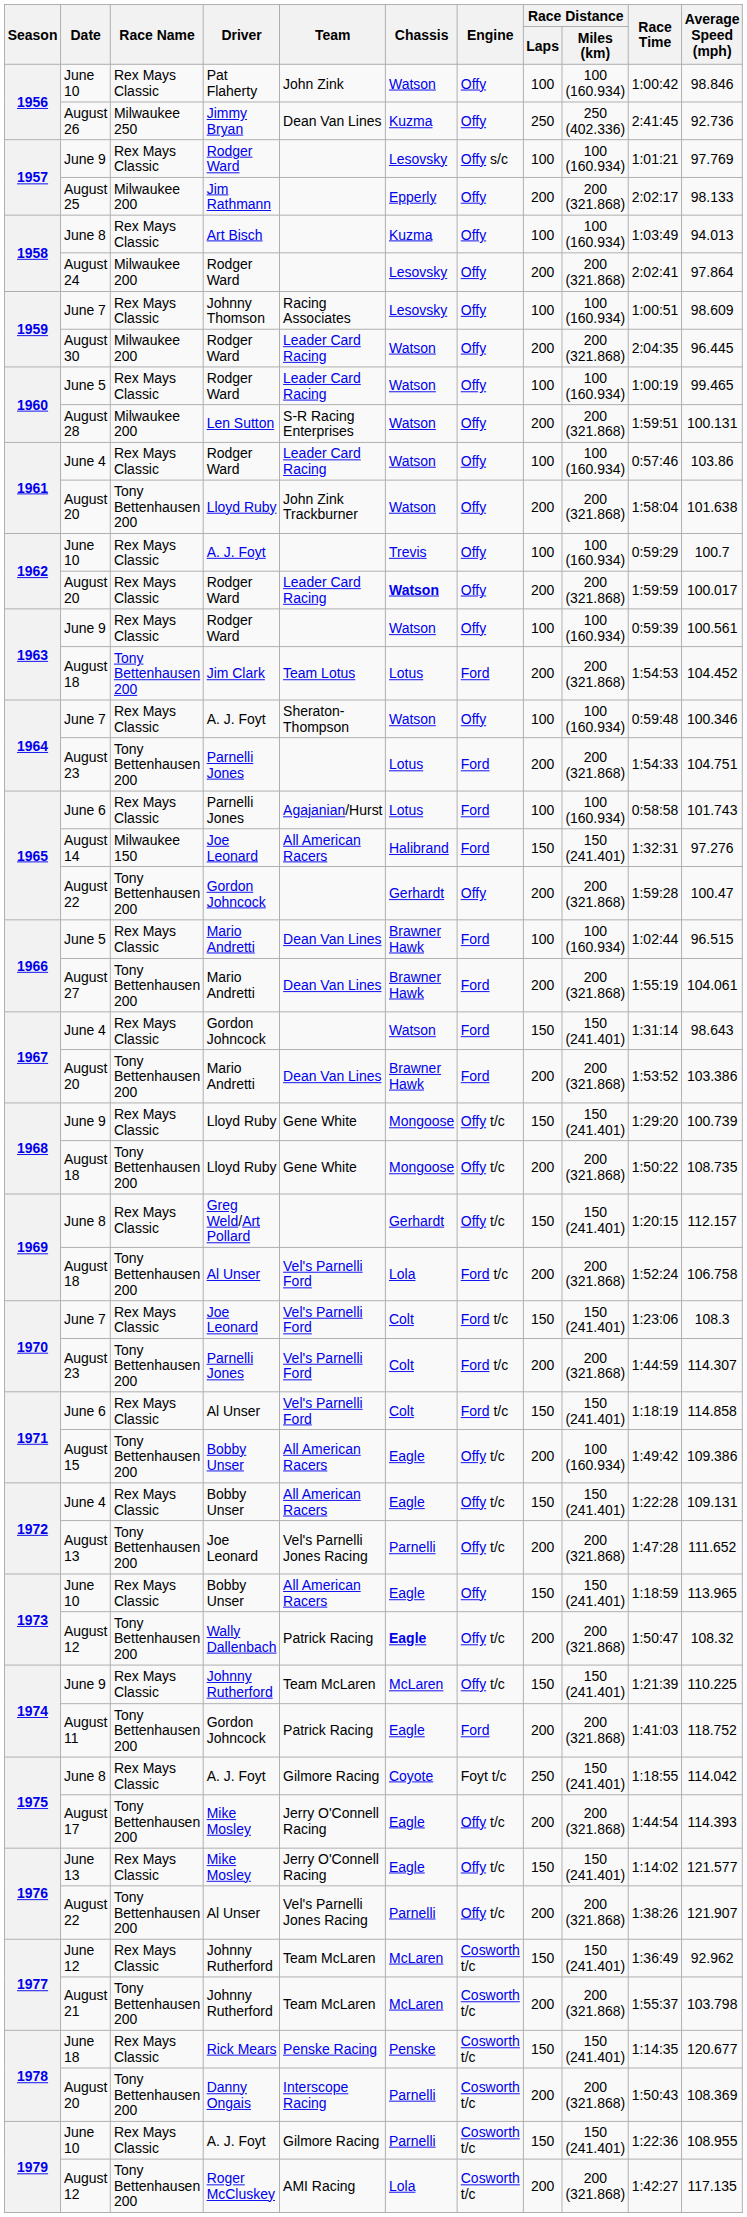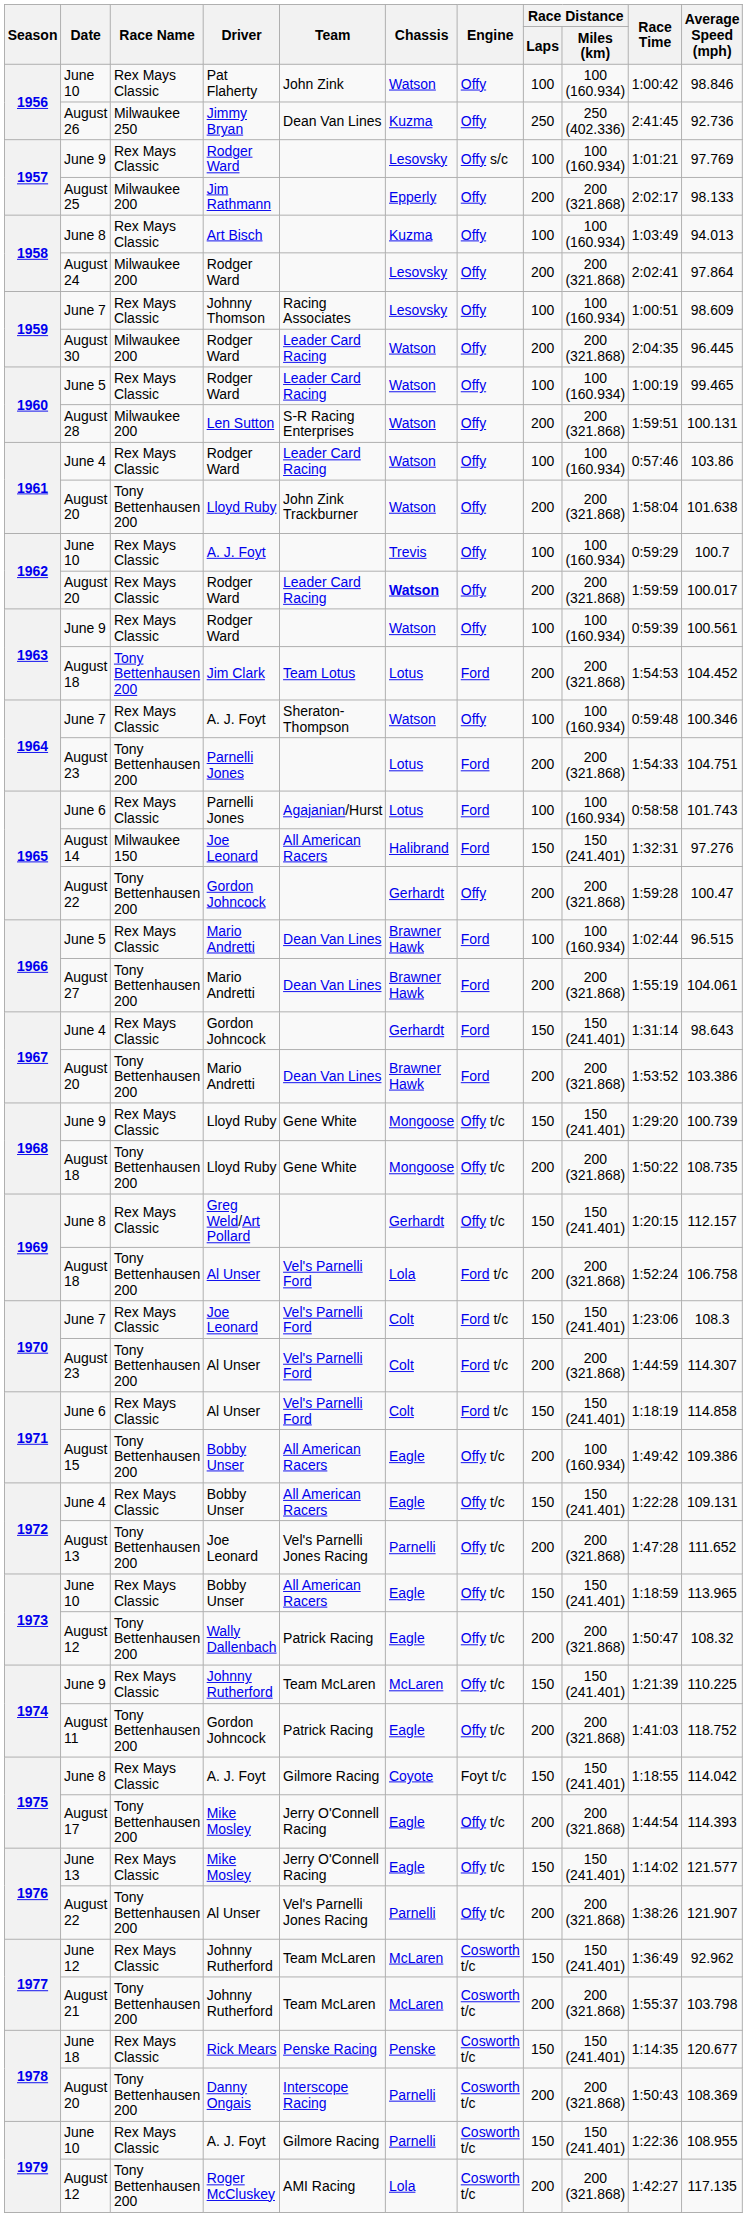 <table class="wikitable" style="font-size: 95%;">
 <tr>
 <th rowspan="2">Season</th>
 <th rowspan="2">Date</th>
 <th rowspan="2">Race Name</th>
 <th rowspan="2">Driver</th>
 <th rowspan="2">Team</th>
 <th rowspan="2">Chassis</th>
 <th rowspan="2">Engine</th>
 <th colspan="2">Race Distance</th>
 <th rowspan="2">Race Time</th>
 <th rowspan="2">Average Speed<br>(mph)</th>
 </tr>
 <tr>
 <th>Laps</th>
 <th>Miles (km)</th>
 </tr>
 <tr>
 <th rowspan=2><a href='#'>1956</a></th>
 <td>June 10</td>
 <td>Rex Mays Classic</td>
 <td>Pat Flaherty</td>
 <td>John Zink</td>
 <td><a href='#'>Watson</a></td>
 <td><a href='#'>Offy</a></td>
 <td align="center">100</td>
 <td align="center">100 (160.934)</td>
 <td align="center">1:00:42</td>
 <td align="center">98.846</td>
 </tr>
 <tr>
 <td>August 26</td>
 <td>Milwaukee 250</td>
 <td><a href='#'>Jimmy Bryan</a></td>
 <td>Dean Van Lines</td>
 <td><a href='#'>Kuzma</a></td>
 <td><a href='#'>Offy</a></td>
 <td align="center">250</td>
 <td align="center">250 (402.336)</td>
 <td align="center">2:41:45</td>
 <td align="center">92.736</td>
 </tr>
 <tr>
 <th rowspan=2><a href='#'>1957</a></th>
 <td>June 9</td>
 <td>Rex Mays Classic</td>
 <td><a href='#'>Rodger Ward</a></td>
 <td></td>
 <td><a href='#'>Lesovsky</a></td>
 <td><a href='#'>Offy</a> s/c</td>
 <td align="center">100</td>
 <td align="center">100 (160.934)</td>
 <td align="center">1:01:21</td>
 <td align="center">97.769</td>
 </tr>
 <tr>
 <td>August 25</td>
 <td>Milwaukee 200</td>
 <td><a href='#'>Jim Rathmann</a></td>
 <td></td>
 <td><a href='#'>Epperly</a></td>
 <td><a href='#'>Offy</a></td>
 <td align="center">200</td>
 <td align="center">200 (321.868)</td>
 <td align="center">2:02:17</td>
 <td align="center">98.133</td>
 </tr>
 <tr>
 <th rowspan=2><a href='#'>1958</a></th>
 <td>June 8</td>
 <td>Rex Mays Classic</td>
 <td><a href='#'>Art Bisch</a></td>
 <td></td>
 <td><a href='#'>Kuzma</a></td>
 <td><a href='#'>Offy</a></td>
 <td align="center">100</td>
 <td align="center">100 (160.934)</td>
 <td align="center">1:03:49</td>
 <td align="center">94.013</td>
 </tr>
 <tr>
 <td>August 24</td>
 <td>Milwaukee 200</td>
 <td>Rodger Ward</td>
 <td></td>
 <td><a href='#'>Lesovsky</a></td>
 <td><a href='#'>Offy</a></td>
 <td align="center">200</td>
 <td align="center">200 (321.868)</td>
 <td align="center">2:02:41</td>
 <td align="center">97.864</td>
 </tr>
 <tr>
 <th rowspan=2><a href='#'>1959</a></th>
 <td>June 7</td>
 <td>Rex Mays Classic</td>
 <td>Johnny Thomson</td>
 <td>Racing Associates</td>
 <td><a href='#'>Lesovsky</a></td>
 <td><a href='#'>Offy</a></td>
 <td align="center">100</td>
 <td align="center">100 (160.934)</td>
 <td align="center">1:00:51</td>
 <td align="center">98.609</td>
 </tr>
 <tr>
 <td>August 30</td>
 <td>Milwaukee 200</td>
 <td>Rodger Ward</td>
 <td><a href='#'>Leader Card Racing</a></td>
 <td><a href='#'>Watson</a></td>
 <td><a href='#'>Offy</a></td>
 <td align="center">200</td>
 <td align="center">200 (321.868)</td>
 <td align="center">2:04:35</td>
 <td align="center">96.445</td>
 </tr>
 <tr>
 <th rowspan=2><a href='#'>1960</a></th>
 <td>June 5</td>
 <td>Rex Mays Classic</td>
 <td>Rodger Ward</td>
 <td><a href='#'>Leader Card Racing</a></td>
 <td><a href='#'>Watson</a></td>
 <td><a href='#'>Offy</a></td>
 <td align="center">100</td>
 <td align="center">100 (160.934)</td>
 <td align="center">1:00:19</td>
 <td align="center">99.465</td>
 </tr>
 <tr>
 <td>August 28</td>
 <td>Milwaukee 200</td>
 <td><a href='#'>Len Sutton</a></td>
 <td>S-R Racing Enterprises</td>
 <td><a href='#'>Watson</a></td>
 <td><a href='#'>Offy</a></td>
 <td align="center">200</td>
 <td align="center">200 (321.868)</td>
 <td align="center">1:59:51</td>
 <td align="center">100.131</td>
 </tr>
 <tr>
 <th rowspan=2><a href='#'>1961</a></th>
 <td>June 4</td>
 <td>Rex Mays Classic</td>
 <td>Rodger Ward</td>
 <td><a href='#'>Leader Card Racing</a></td>
 <td><a href='#'>Watson</a></td>
 <td><a href='#'>Offy</a></td>
 <td align="center">100</td>
 <td align="center">100 (160.934)</td>
 <td align="center">0:57:46</td>
 <td align="center">103.86</td>
 </tr>
 <tr>
 <td>August 20</td>
 <td>Tony Bettenhausen 200</td>
 <td><a href='#'>Lloyd Ruby</a></td>
 <td>John Zink Trackburner</td>
 <td><a href='#'>Watson</a></td>
 <td><a href='#'>Offy</a></td>
 <td align="center">200</td>
 <td align="center">200 (321.868)</td>
 <td align="center">1:58:04</td>
 <td align="center">101.638</td>
 </tr>
 <tr>
 <th rowspan=2><a href='#'>1962</a></th>
 <td>June 10</td>
 <td>Rex Mays Classic</td>
 <td><a href='#'>A. J. Foyt</a></td>
 <td></td>
 <td><a href='#'>Trevis</a></td>
 <td><a href='#'>Offy</a></td>
 <td align="center">100</td>
 <td align="center">100 (160.934)</td>
 <td align="center">0:59:29</td>
 <td align="center">100.7</td>
 </tr>
 <tr>
 <td>August 20</td>
 <td>Rex Mays Classic</td>
 <td>Rodger Ward</td>
 <td><a href='#'>Leader Card Racing</a></td>
 <td><strong><a href='#'>Watson</a></strong></td>
 <td><a href='#'>Offy</a></td>
 <td align="center">200</td>
 <td align="center">200 (321.868)</td>
 <td align="center">1:59:59</td>
 <td align="center">100.017</td>
 </tr>
 <tr>
 <th rowspan=2><a href='#'>1963</a></th>
 <td>June 9</td>
 <td>Rex Mays Classic</td>
 <td>Rodger Ward</td>
 <td></td>
 <td><a href='#'>Watson</a></td>
 <td><a href='#'>Offy</a></td>
 <td align="center">100</td>
 <td align="center">100 (160.934)</td>
 <td align="center">0:59:39</td>
 <td align="center">100.561</td>
 </tr>
 <tr>
 <td>August 18</td>
 <td><a href='#'>Tony Bettenhausen 200</a></td>
 <td><a href='#'>Jim Clark</a></td>
 <td><a href='#'>Team Lotus</a></td>
 <td><a href='#'>Lotus</a></td>
 <td><a href='#'>Ford</a></td>
 <td align="center">200</td>
 <td align="center">200 (321.868)</td>
 <td align="center">1:54:53</td>
 <td align="center">104.452</td>
 </tr>
 <tr>
 <th rowspan=2><a href='#'>1964</a></th>
 <td>June 7</td>
 <td>Rex Mays Classic</td>
 <td>A. J. Foyt</td>
 <td>Sheraton-Thompson</td>
 <td><a href='#'>Watson</a></td>
 <td><a href='#'>Offy</a></td>
 <td align="center">100</td>
 <td align="center">100 (160.934)</td>
 <td align="center">0:59:48</td>
 <td align="center">100.346</td>
 </tr>
 <tr>
 <td>August 23</td>
 <td>Tony Bettenhausen 200</td>
 <td><a href='#'>Parnelli Jones</a></td>
 <td></td>
 <td><a href='#'>Lotus</a></td>
 <td><a href='#'>Ford</a></td>
 <td align="center">200</td>
 <td align="center">200 (321.868)</td>
 <td align="center">1:54:33</td>
 <td align="center">104.751</td>
 </tr>
 <tr>
 <th rowspan=3><a href='#'>1965</a></th>
 <td>June 6</td>
 <td>Rex Mays Classic</td>
 <td>Parnelli Jones</td>
 <td><a href='#'>Agajanian</a>/Hurst</td>
 <td><a href='#'>Lotus</a></td>
 <td><a href='#'>Ford</a></td>
 <td align="center">100</td>
 <td align="center">100 (160.934)</td>
 <td align="center">0:58:58</td>
 <td align="center">101.743</td>
 </tr>
 <tr>
 <td>August 14</td>
 <td>Milwaukee 150</td>
 <td><a href='#'>Joe Leonard</a></td>
 <td><a href='#'>All American Racers</a></td>
 <td><a href='#'>Halibrand</a></td>
 <td><a href='#'>Ford</a></td>
 <td align="center">150</td>
 <td align="center">150 (241.401)</td>
 <td align="center">1:32:31</td>
 <td align="center">97.276</td>
 </tr>
 <tr>
 <td>August 22</td>
 <td>Tony Bettenhausen 200</td>
 <td><a href='#'>Gordon Johncock</a></td>
 <td></td>
 <td><a href='#'>Gerhardt</a></td>
 <td><a href='#'>Offy</a></td>
 <td align="center">200</td>
 <td align="center">200 (321.868)</td>
 <td align="center">1:59:28</td>
 <td align="center">100.47</td>
 </tr>
 <tr>
 <th rowspan=2><a href='#'>1966</a></th>
 <td>June 5</td>
 <td>Rex Mays Classic</td>
 <td><a href='#'>Mario Andretti</a></td>
 <td><a href='#'>Dean Van Lines</a></td>
 <td><a href='#'>Brawner Hawk</a></td>
 <td><a href='#'>Ford</a></td>
 <td align="center">100</td>
 <td align="center">100 (160.934)</td>
 <td align="center">1:02:44</td>
 <td align="center">96.515</td>
 </tr>
 <tr>
 <td>August 27</td>
 <td>Tony Bettenhausen 200</td>
 <td>Mario Andretti</td>
 <td><a href='#'>Dean Van Lines</a></td>
 <td><a href='#'>Brawner Hawk</a></td>
 <td><a href='#'>Ford</a></td>
 <td align="center">200</td>
 <td align="center">200 (321.868)</td>
 <td align="center">1:55:19</td>
 <td align="center">104.061</td>
 </tr>
 <tr>
 <th rowspan=2><a href='#'>1967</a></th>
 <td>June 4</td>
 <td>Rex Mays Classic</td>
 <td>Gordon Johncock</td>
 <td></td>
-<td><a href='#'>Watson</a></td>
+<td><a href='#'>Gerhardt</a></td>
 <td><a href='#'>Ford</a></td>
 <td align="center">150</td>
 <td align="center">150 (241.401)</td>
 <td align="center">1:31:14</td>
 <td align="center">98.643</td>
 </tr>
 <tr>
 <td>August 20</td>
 <td>Tony Bettenhausen 200</td>
 <td>Mario Andretti</td>
 <td><a href='#'>Dean Van Lines</a></td>
 <td><a href='#'>Brawner Hawk</a></td>
 <td><a href='#'>Ford</a></td>
 <td align="center">200</td>
 <td align="center">200 (321.868)</td>
 <td align="center">1:53:52</td>
 <td align="center">103.386</td>
 </tr>
 <tr>
 <th rowspan=2><a href='#'>1968</a></th>
 <td>June 9</td>
 <td>Rex Mays Classic</td>
 <td>Lloyd Ruby</td>
 <td>Gene White</td>
 <td><a href='#'>Mongoose</a></td>
 <td><a href='#'>Offy</a> t/c</td>
 <td align="center">150</td>
 <td align="center">150 (241.401)</td>
 <td align="center">1:29:20</td>
 <td align="center">100.739</td>
 </tr>
 <tr>
 <td>August 18</td>
 <td>Tony Bettenhausen 200</td>
 <td>Lloyd Ruby</td>
 <td>Gene White</td>
 <td><a href='#'>Mongoose</a></td>
 <td><a href='#'>Offy</a> t/c</td>
 <td align="center">200</td>
 <td align="center">200 (321.868)</td>
 <td align="center">1:50:22</td>
 <td align="center">108.735</td>
 </tr>
 <tr>
 <th rowspan=2><a href='#'>1969</a></th>
 <td>June 8</td>
 <td>Rex Mays Classic</td>
 <td><a href='#'>Greg Weld</a>/<a href='#'>Art Pollard</a></td>
 <td></td>
 <td><a href='#'>Gerhardt</a></td>
 <td><a href='#'>Offy</a> t/c</td>
 <td align="center">150</td>
 <td align="center">150 (241.401)</td>
 <td align="center">1:20:15</td>
 <td align="center">112.157</td>
 </tr>
 <tr>
 <td>August 18</td>
 <td>Tony Bettenhausen 200</td>
 <td><a href='#'>Al Unser</a></td>
 <td><a href='#'>Vel's Parnelli Ford</a></td>
 <td><a href='#'>Lola</a></td>
 <td><a href='#'>Ford</a> t/c</td>
 <td align="center">200</td>
 <td align="center">200 (321.868)</td>
 <td align="center">1:52:24</td>
 <td align="center">106.758</td>
 </tr>
 <tr>
 <th rowspan=2><a href='#'>1970</a></th>
 <td>June 7</td>
 <td>Rex Mays Classic</td>
 <td><a href='#'>Joe Leonard</a></td>
 <td><a href='#'>Vel's Parnelli Ford</a></td>
 <td><a href='#'>Colt</a></td>
 <td><a href='#'>Ford</a> t/c</td>
 <td align="center">150</td>
 <td align="center">150 (241.401)</td>
 <td align="center">1:23:06</td>
 <td align="center">108.3</td>
 </tr>
 <tr>
 <td>August 23</td>
 <td>Tony Bettenhausen 200</td>
-<td><a href='#'>Parnelli Jones</a></td>
+<td>Al Unser</td>
 <td><a href='#'>Vel's Parnelli Ford</a></td>
 <td><a href='#'>Colt</a></td>
 <td><a href='#'>Ford</a> t/c</td>
 <td align="center">200</td>
 <td align="center">200 (321.868)</td>
 <td align="center">1:44:59</td>
 <td align="center">114.307</td>
 </tr>
 <tr>
 <th rowspan=2><a href='#'>1971</a></th>
 <td>June 6</td>
 <td>Rex Mays Classic</td>
 <td>Al Unser</td>
 <td><a href='#'>Vel's Parnelli Ford</a></td>
 <td><a href='#'>Colt</a></td>
 <td><a href='#'>Ford</a> t/c</td>
 <td align="center">150</td>
 <td align="center">150 (241.401)</td>
 <td align="center">1:18:19</td>
 <td align="center">114.858</td>
 </tr>
 <tr>
 <td>August 15</td>
 <td>Tony Bettenhausen 200</td>
 <td><a href='#'>Bobby Unser</a></td>
 <td><a href='#'>All American Racers</a></td>
 <td><a href='#'>Eagle</a></td>
 <td><a href='#'>Offy</a> t/c</td>
 <td align="center">200</td>
 <td align="center">100 (160.934)</td>
 <td align="center">1:49:42</td>
 <td align="center">109.386</td>
 </tr>
 <tr>
 <th rowspan=2><a href='#'>1972</a></th>
 <td>June 4</td>
 <td>Rex Mays Classic</td>
 <td>Bobby Unser</td>
 <td><a href='#'>All American Racers</a></td>
 <td><a href='#'>Eagle</a></td>
 <td><a href='#'>Offy</a> t/c</td>
 <td align="center">150</td>
 <td align="center">150 (241.401)</td>
 <td align="center">1:22:28</td>
 <td align="center">109.131</td>
 </tr>
 <tr>
 <td>August 13</td>
 <td>Tony Bettenhausen 200</td>
 <td>Joe Leonard</td>
 <td>Vel's Parnelli Jones Racing</td>
 <td><a href='#'>Parnelli</a></td>
 <td><a href='#'>Offy</a> t/c</td>
 <td align="center">200</td>
 <td align="center">200 (321.868)</td>
 <td align="center">1:47:28</td>
 <td align="center">111.652</td>
 </tr>
 <tr>
 <th rowspan=2><a href='#'>1973</a></th>
 <td>June 10</td>
 <td>Rex Mays Classic</td>
 <td>Bobby Unser</td>
 <td><a href='#'>All American Racers</a></td>
 <td><a href='#'>Eagle</a></td>
-<td><a href='#'>Offy</a></td>
+<td><a href='#'>Offy</a> t/c</td>
 <td align="center">150</td>
 <td align="center">150 (241.401)</td>
 <td align="center">1:18:59</td>
 <td align="center">113.965</td>
 </tr>
 <tr>
 <td>August 12</td>
 <td>Tony Bettenhausen 200</td>
 <td><a href='#'>Wally Dallenbach</a></td>
 <td>Patrick Racing</td>
-<td><strong><a href='#'>Eagle</a></strong></td>
+<td><a href='#'>Eagle</a></td>
 <td><a href='#'>Offy</a> t/c</td>
 <td align="center">200</td>
 <td align="center">200 (321.868)</td>
 <td align="center">1:50:47</td>
 <td align="center">108.32</td>
 </tr>
 <tr>
 <th rowspan=2><a href='#'>1974</a></th>
 <td>June 9</td>
 <td>Rex Mays Classic</td>
 <td><a href='#'>Johnny Rutherford</a></td>
 <td>Team McLaren</td>
 <td><a href='#'>McLaren</a></td>
 <td><a href='#'>Offy</a> t/c</td>
 <td align="center">150</td>
 <td align="center">150 (241.401)</td>
 <td align="center">1:21:39</td>
 <td align="center">110.225</td>
 </tr>
 <tr>
 <td>August 11</td>
 <td>Tony Bettenhausen 200</td>
 <td>Gordon Johncock</td>
 <td>Patrick Racing</td>
 <td><a href='#'>Eagle</a></td>
-<td><a href='#'>Ford</a></td>
+<td><a href='#'>Offy</a> t/c</td>
 <td align="center">200</td>
 <td align="center">200 (321.868)</td>
 <td align="center">1:41:03</td>
 <td align="center">118.752</td>
 </tr>
 <tr>
 <th rowspan=2><a href='#'>1975</a></th>
 <td>June 8</td>
 <td>Rex Mays Classic</td>
 <td>A. J. Foyt</td>
 <td>Gilmore Racing</td>
 <td><a href='#'>Coyote</a></td>
 <td>Foyt t/c</td>
-<td align="center">250</td>
+<td align="center">150</td>
 <td align="center">150 (241.401)</td>
 <td align="center">1:18:55</td>
 <td align="center">114.042</td>
 </tr>
 <tr>
 <td>August 17</td>
 <td>Tony Bettenhausen 200</td>
 <td><a href='#'>Mike Mosley</a></td>
 <td>Jerry O'Connell Racing</td>
 <td><a href='#'>Eagle</a></td>
 <td><a href='#'>Offy</a> t/c</td>
 <td align="center">200</td>
 <td align="center">200 (321.868)</td>
 <td align="center">1:44:54</td>
 <td align="center">114.393</td>
 </tr>
 <tr>
 <th rowspan=2><a href='#'>1976</a></th>
 <td>June 13</td>
 <td>Rex Mays Classic</td>
 <td><a href='#'>Mike Mosley</a></td>
 <td>Jerry O'Connell Racing</td>
 <td><a href='#'>Eagle</a></td>
 <td><a href='#'>Offy</a> t/c</td>
 <td align="center">150</td>
 <td align="center">150 (241.401)</td>
 <td align="center">1:14:02</td>
 <td align="center">121.577</td>
 </tr>
 <tr>
 <td>August 22</td>
 <td>Tony Bettenhausen 200</td>
 <td>Al Unser</td>
 <td>Vel's Parnelli Jones Racing</td>
 <td><a href='#'>Parnelli</a></td>
 <td><a href='#'>Offy</a> t/c</td>
 <td align="center">200</td>
 <td align="center">200 (321.868)</td>
 <td align="center">1:38:26</td>
 <td align="center">121.907</td>
 </tr>
 <tr>
 <th rowspan=2><a href='#'>1977</a></th>
 <td>June 12</td>
 <td>Rex Mays Classic</td>
 <td>Johnny Rutherford</td>
 <td>Team McLaren</td>
 <td><a href='#'>McLaren</a></td>
 <td><a href='#'>Cosworth</a> t/c</td>
 <td align="center">150</td>
 <td align="center">150 (241.401)</td>
 <td align="center">1:36:49</td>
 <td align="center">92.962</td>
 </tr>
 <tr>
 <td>August 21</td>
 <td>Tony Bettenhausen 200</td>
 <td>Johnny Rutherford</td>
 <td>Team McLaren</td>
 <td><a href='#'>McLaren</a></td>
 <td><a href='#'>Cosworth</a> t/c</td>
 <td align="center">200</td>
 <td align="center">200 (321.868)</td>
 <td align="center">1:55:37</td>
 <td align="center">103.798</td>
 </tr>
 <tr>
 <th rowspan=2><a href='#'>1978</a></th>
 <td>June 18</td>
 <td>Rex Mays Classic</td>
 <td><a href='#'>Rick Mears</a></td>
 <td><a href='#'>Penske Racing</a></td>
 <td><a href='#'>Penske</a></td>
 <td><a href='#'>Cosworth</a> t/c</td>
 <td align="center">150</td>
 <td align="center">150 (241.401)</td>
 <td align="center">1:14:35</td>
 <td align="center">120.677</td>
 </tr>
 <tr>
 <td>August 20</td>
 <td>Tony Bettenhausen 200</td>
 <td><a href='#'>Danny Ongais</a></td>
 <td><a href='#'>Interscope Racing</a></td>
 <td><a href='#'>Parnelli</a></td>
 <td><a href='#'>Cosworth</a> t/c</td>
 <td align="center">200</td>
 <td align="center">200 (321.868)</td>
 <td align="center">1:50:43</td>
 <td align="center">108.369</td>
 </tr>
 <tr>
 <th rowspan=2><a href='#'>1979</a></th>
 <td>June 10</td>
 <td>Rex Mays Classic</td>
 <td>A. J. Foyt</td>
 <td>Gilmore Racing</td>
 <td><a href='#'>Parnelli</a></td>
 <td><a href='#'>Cosworth</a> t/c</td>
 <td align="center">150</td>
 <td align="center">150 (241.401)</td>
 <td align="center">1:22:36</td>
 <td align="center">108.955</td>
 </tr>
 <tr>
 <td>August 12</td>
 <td>Tony Bettenhausen 200</td>
 <td><a href='#'>Roger McCluskey</a></td>
 <td>AMI Racing</td>
 <td><a href='#'>Lola</a></td>
 <td><a href='#'>Cosworth</a> t/c</td>
 <td align="center">200</td>
 <td align="center">200 (321.868)</td>
 <td align="center">1:42:27</td>
 <td align="center">117.135</td>
 </tr>
 </table>
